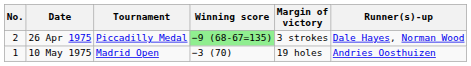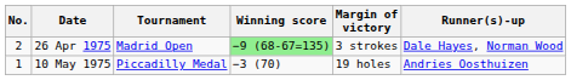 <table class="wikitable" style="font-size:95%;">
 <tr>
 <th>No.</th>
 <th>Date</th>
 <th>Tournament</th>
 <th>Winning score</th>
 <th>Margin of<br>victory</th>
 <th>Runner(s)-up</th>
 </tr>
 <tr>
 <td align=center>2</td>
 <td align=right>26 Apr <a href='#'>1975</a></td>
-<td><a href='#'>Piccadilly Medal</a></td>
+<td><a href='#'>Madrid Open</a></td>
 <td style="background: lightgreen;">−9 (68-67=135)</td>
 <td>3 strokes</td>
 <td> <a href='#'>Dale Hayes</a>,  <a href='#'>Norman Wood</a></td>
 </tr>
 <tr>
 <td align=center>1</td>
 <td align=right>10 May 1975</td>
-<td><a href='#'>Madrid Open</a></td>
+<td><a href='#'>Piccadilly Medal</a></td>
 <td>−3 (70)</td>
 <td>19 holes</td>
 <td> <a href='#'>Andries Oosthuizen</a></td>
 </tr>
 </table>
